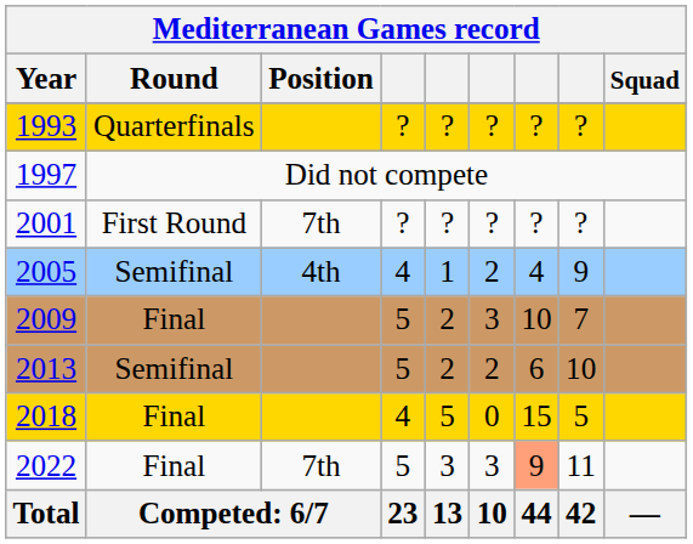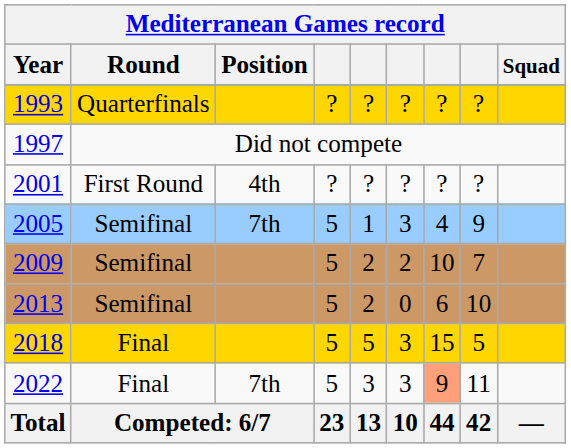 <table class="wikitable" style="text-align: center;">
 <tr>
 <th colspan=9><a href='#'>Mediterranean Games record</a></th>
 </tr>
 <tr>
 <th>Year</th>
 <th>Round</th>
 <th>Position</th>
 <th width="15"></th>
 <th width="15"></th>
 <th width="15"></th>
 <th></th>
 <th></th>
 <th><small>Squad</small></th>
 </tr>
 <tr>
 </tr>
 <tr style="background:gold;">
 <td> <a href='#'>1993</a></td>
 <td>Quarterfinals</td>
 <td></td>
 <td>?</td>
 <td>?</td>
 <td>?</td>
 <td>?</td>
 <td>?</td>
 <td></td>
 </tr>
 <tr>
 <td> <a href='#'>1997</a></td>
 <td colspan="8" rowspan="1">Did not compete</td>
 </tr>
 <tr>
 <td> <a href='#'>2001</a></td>
 <td>First Round</td>
-<td>7th</td>
+<td>4th</td>
 <td>?</td>
 <td>?</td>
 <td>?</td>
 <td>?</td>
 <td>?</td>
 <td></td>
 </tr>
 <tr style="background:#9acdff;">
 <td> <a href='#'>2005</a></td>
 <td>Semifinal</td>
-<td>4th</td>
-<td>4</td>
+<td>7th</td>
+<td>5</td>
 <td>1</td>
-<td>2</td>
+<td>3</td>
 <td>4</td>
 <td>9</td>
 <td></td>
 </tr>
 <tr style="background:#c96;">
 <td> <a href='#'>2009</a></td>
-<td>Final</td>
+<td>Semifinal</td>
 <td></td>
 <td>5</td>
 <td>2</td>
-<td>3</td>
+<td>2</td>
 <td>10</td>
 <td>7</td>
 <td></td>
 </tr>
 <tr style="background:#c96;">
 <td> <a href='#'>2013</a></td>
 <td>Semifinal</td>
 <td></td>
 <td>5</td>
 <td>2</td>
-<td>2</td>
+<td>0</td>
 <td>6</td>
 <td>10</td>
 <td></td>
 </tr>
 <tr style="background:gold;">
 <td> <a href='#'>2018</a></td>
 <td>Final</td>
 <td></td>
-<td>4</td>
 <td>5</td>
-<td>0</td>
+<td>5</td>
+<td>3</td>
 <td>15</td>
 <td>5</td>
 <td></td>
 </tr>
 <tr>
 <td> <a href='#'>2022</a></td>
 <td>Final</td>
 <td>7th</td>
 <td>5</td>
 <td>3</td>
 <td>3</td>
 <td style="background: lightsalmon;">9</td>
 <td>11</td>
 <td></td>
 </tr>
 <tr>
 <th>Total</th>
 <th colspan="2">Competed: 6/7</th>
 <th>23</th>
 <th>13</th>
 <th>10</th>
 <th>44</th>
 <th>42</th>
 <th>—</th>
 </tr>
 </table>
